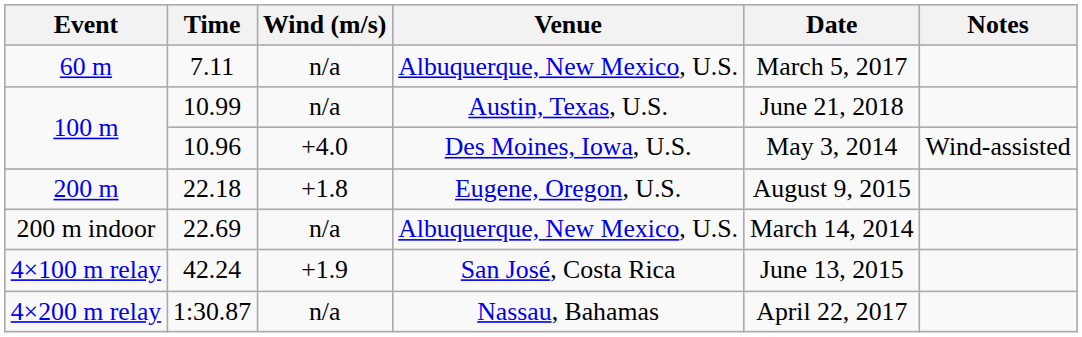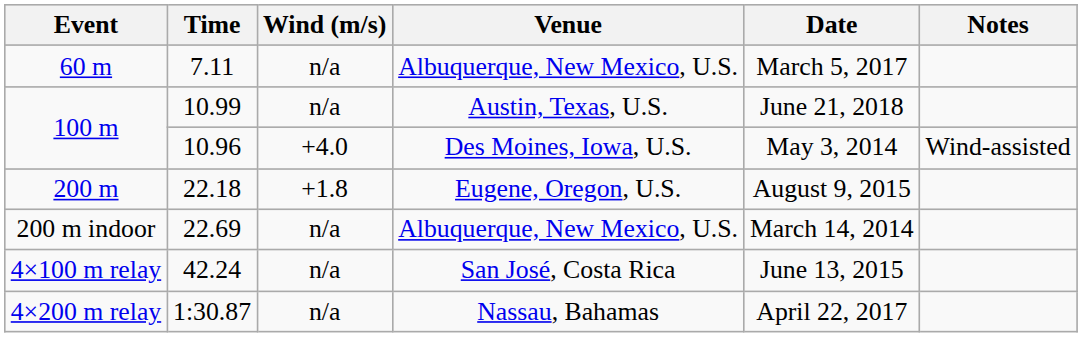 <table class=wikitable style=text-align:center>
 <tr>
 <th>Event</th>
 <th>Time</th>
 <th>Wind (m/s)</th>
 <th>Venue</th>
 <th>Date</th>
 <th>Notes</th>
 </tr>
 <tr>
 <td><a href='#'>60&nbsp;m</a></td>
 <td>7.11</td>
 <td>n/a</td>
 <td><a href='#'>Albuquerque, New Mexico</a>, U.S.</td>
 <td>March 5, 2017</td>
 <td></td>
 </tr>
 <tr>
 <td rowspan=2><a href='#'>100&nbsp;m</a></td>
 <td>10.99</td>
 <td>n/a</td>
 <td><a href='#'>Austin, Texas</a>, U.S.</td>
 <td>June 21, 2018</td>
 <td></td>
 </tr>
 <tr>
 <td>10.96 </td>
 <td>+4.0</td>
 <td><a href='#'>Des Moines, Iowa</a>, U.S.</td>
 <td>May 3, 2014</td>
 <td>Wind-assisted</td>
 </tr>
 <tr>
 <td><a href='#'>200&nbsp;m</a></td>
 <td>22.18</td>
 <td>+1.8</td>
 <td><a href='#'>Eugene, Oregon</a>, U.S.</td>
 <td>August 9, 2015</td>
 <td></td>
 </tr>
 <tr>
 <td>200 m indoor</td>
 <td>22.69</td>
 <td>n/a</td>
 <td><a href='#'>Albuquerque, New Mexico</a>, U.S.</td>
 <td>March 14, 2014</td>
 <td></td>
 </tr>
 <tr>
 <td><a href='#'>4×100&nbsp;m relay</a></td>
 <td>42.24</td>
-<td>+1.9</td>
+<td>n/a</td>
 <td><a href='#'>San José</a>, Costa Rica</td>
 <td>June 13, 2015</td>
 <td></td>
 </tr>
 <tr>
 <td><a href='#'>4×200&nbsp;m relay</a></td>
 <td>1:30.87</td>
 <td>n/a</td>
 <td><a href='#'>Nassau</a>, Bahamas</td>
 <td>April 22, 2017</td>
 <td></td>
 </tr>
 </table>
